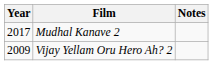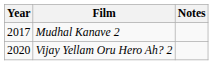 <table class="wikitable sortable">
 <tr>
 <th>Year</th>
 <th>Film</th>
 <th>Notes</th>
 </tr>
 <tr>
 <td>2017</td>
 <td><em>Mudhal Kanave 2</em></td>
 <td></td>
 </tr>
 <tr>
-<td>2009</td>
+<td>2020</td>
 <td><em>Vijay Yellam Oru Hero Ah? 2</em></td>
 <td></td>
 </tr>
 </table>
